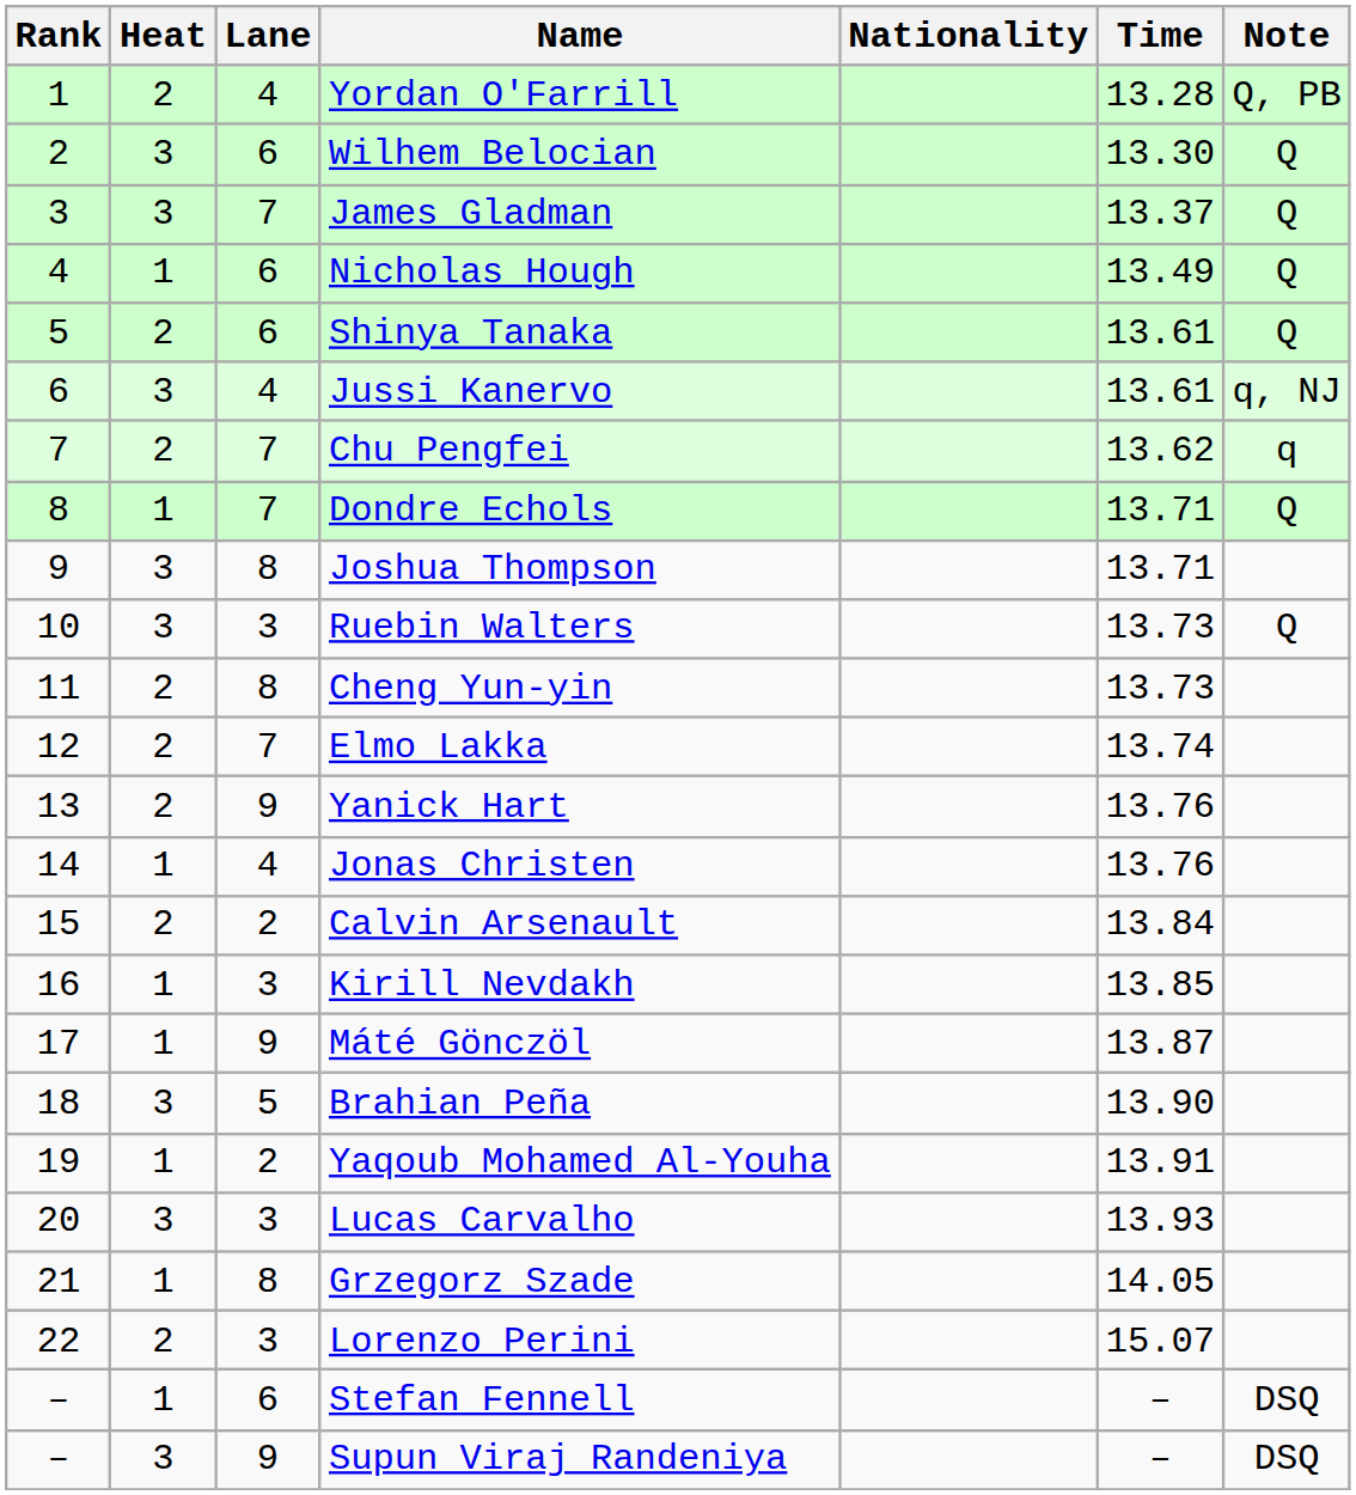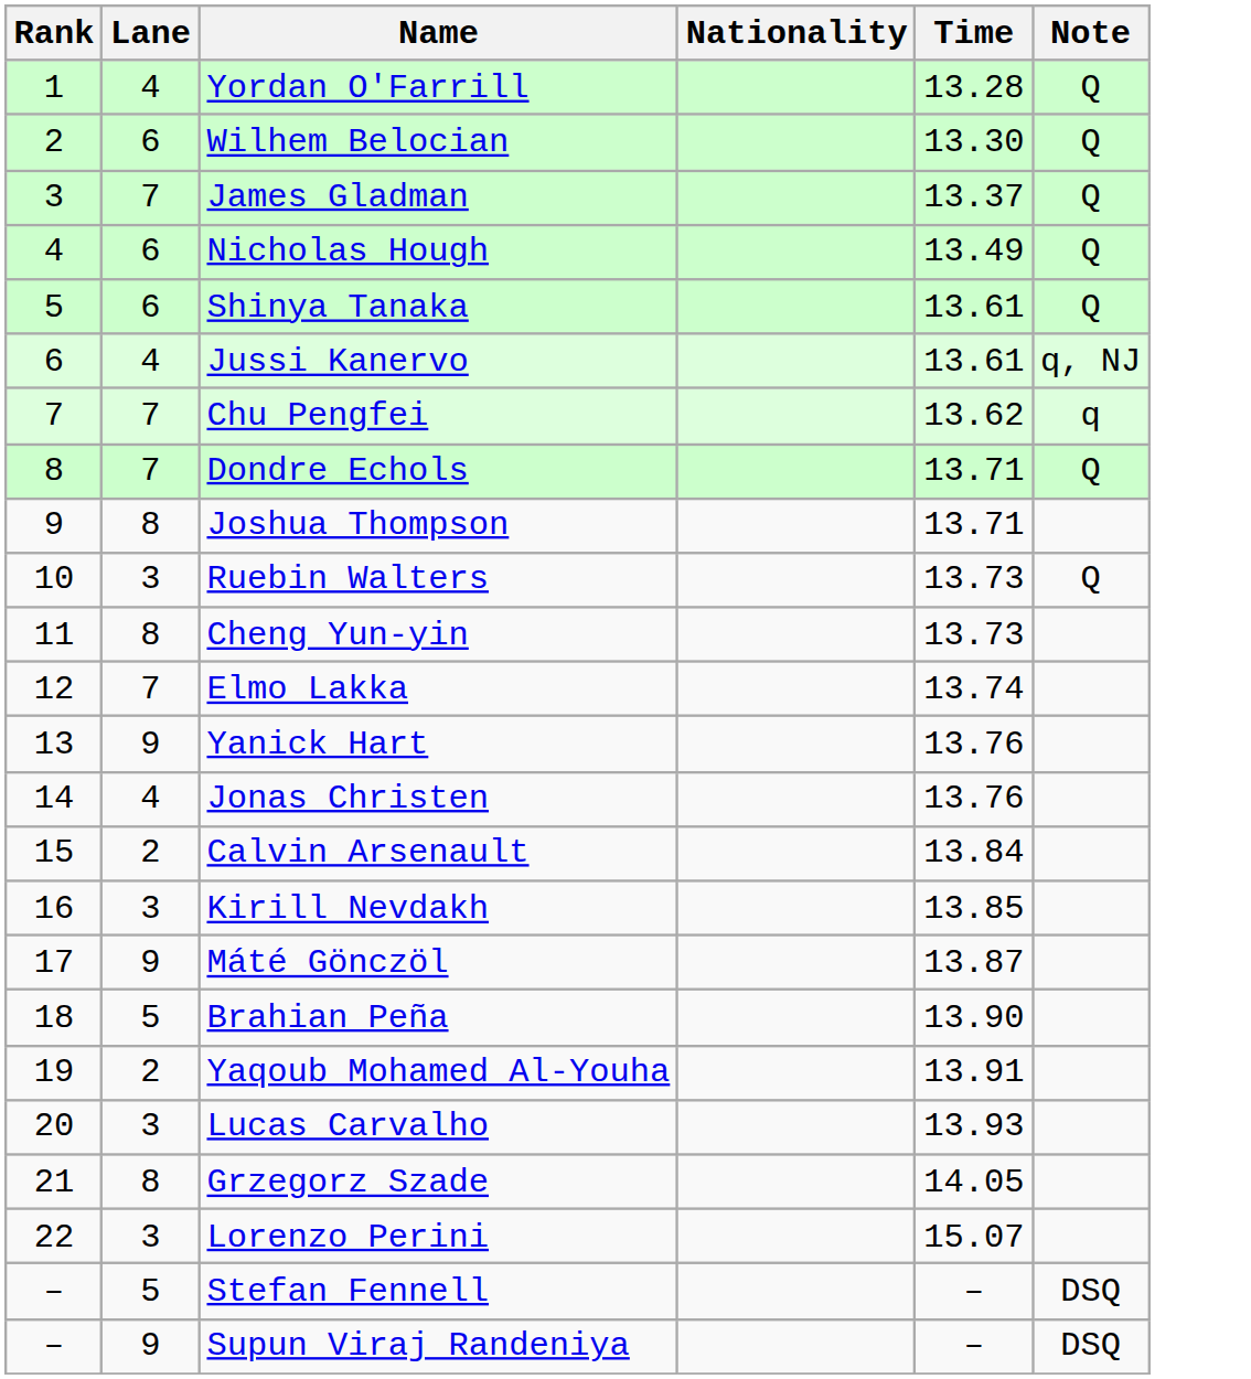 <table class="wikitable sortable" style="text-align:center">
 <tr>
 <th>Rank</th>
-<th>Heat</th>
 <th>Lane</th>
 <th>Name</th>
 <th>Nationality</th>
 <th>Time</th>
 <th>Note</th>
 </tr>
 <tr bgcolor=ccffcc>
 <td>1</td>
-<td>2</td>
 <td>4</td>
 <td align=left><a href='#'>Yordan O'Farrill</a></td>
 <td align=left></td>
 <td>13.28</td>
-<td>Q, PB</td>
+<td>Q</td>
 </tr>
 <tr bgcolor=ccffcc>
 <td>2</td>
-<td>3</td>
 <td>6</td>
 <td align=left><a href='#'>Wilhem Belocian</a></td>
 <td align=left></td>
 <td>13.30</td>
 <td>Q</td>
 </tr>
 <tr bgcolor=ccffcc>
-<td>3</td>
 <td>3</td>
 <td>7</td>
 <td align=left><a href='#'>James Gladman</a></td>
 <td align=left></td>
 <td>13.37</td>
 <td>Q</td>
 </tr>
 <tr bgcolor=ccffcc>
 <td>4</td>
-<td>1</td>
 <td>6</td>
 <td align=left><a href='#'>Nicholas Hough</a></td>
 <td align=left></td>
 <td>13.49</td>
 <td>Q</td>
 </tr>
 <tr bgcolor=ccffcc>
 <td>5</td>
-<td>2</td>
 <td>6</td>
 <td align=left><a href='#'>Shinya Tanaka</a></td>
 <td align=left></td>
 <td>13.61</td>
 <td>Q</td>
 </tr>
 <tr bgcolor=ddffdd>
 <td>6</td>
-<td>3</td>
 <td>4</td>
 <td align=left><a href='#'>Jussi Kanervo</a></td>
 <td align=left></td>
 <td>13.61</td>
 <td>q, NJ</td>
 </tr>
 <tr bgcolor=ddffdd>
 <td>7</td>
-<td>2</td>
 <td>7</td>
 <td align=left><a href='#'>Chu Pengfei</a></td>
 <td align=left></td>
 <td>13.62</td>
 <td>q</td>
 </tr>
 <tr bgcolor=ccffcc>
 <td>8</td>
-<td>1</td>
 <td>7</td>
 <td align=left><a href='#'>Dondre Echols</a></td>
 <td align=left></td>
 <td>13.71</td>
 <td>Q</td>
 </tr>
 <tr>
 <td>9</td>
-<td>3</td>
 <td>8</td>
 <td align=left><a href='#'>Joshua Thompson</a></td>
 <td align=left></td>
 <td>13.71</td>
 <td></td>
 </tr>
 <tr>
 <td>10</td>
 <td>3</td>
-<td>3</td>
 <td align=left><a href='#'>Ruebin Walters</a></td>
 <td align=left></td>
 <td>13.73</td>
 <td>Q</td>
 </tr>
 <tr>
 <td>11</td>
-<td>2</td>
 <td>8</td>
 <td align=left><a href='#'>Cheng Yun-yin</a></td>
 <td align=left></td>
 <td>13.73</td>
 <td></td>
 </tr>
 <tr>
 <td>12</td>
-<td>2</td>
 <td>7</td>
 <td align=left><a href='#'>Elmo Lakka</a></td>
 <td align=left></td>
 <td>13.74</td>
 <td></td>
 </tr>
 <tr>
 <td>13</td>
-<td>2</td>
 <td>9</td>
 <td align=left><a href='#'>Yanick Hart</a></td>
 <td align=left></td>
 <td>13.76</td>
 <td></td>
 </tr>
 <tr>
 <td>14</td>
-<td>1</td>
 <td>4</td>
 <td align=left><a href='#'>Jonas Christen</a></td>
 <td align=left></td>
 <td>13.76</td>
 <td></td>
 </tr>
 <tr>
 <td>15</td>
 <td>2</td>
-<td>2</td>
 <td align=left><a href='#'>Calvin Arsenault</a></td>
 <td align=left></td>
 <td>13.84</td>
 <td></td>
 </tr>
 <tr>
 <td>16</td>
-<td>1</td>
 <td>3</td>
 <td align=left><a href='#'>Kirill Nevdakh</a></td>
 <td align=left></td>
 <td>13.85</td>
 <td></td>
 </tr>
 <tr>
 <td>17</td>
-<td>1</td>
 <td>9</td>
 <td align=left><a href='#'>Máté Gönczöl</a></td>
 <td align=left></td>
 <td>13.87</td>
 <td></td>
 </tr>
 <tr>
 <td>18</td>
-<td>3</td>
 <td>5</td>
 <td align=left><a href='#'>Brahian Peña</a></td>
 <td align=left></td>
 <td>13.90</td>
 <td></td>
 </tr>
 <tr>
 <td>19</td>
-<td>1</td>
 <td>2</td>
 <td align=left><a href='#'>Yaqoub Mohamed Al-Youha</a></td>
 <td align=left></td>
 <td>13.91</td>
 <td></td>
 </tr>
 <tr>
 <td>20</td>
 <td>3</td>
-<td>3</td>
 <td align=left><a href='#'>Lucas Carvalho</a></td>
 <td align=left></td>
 <td>13.93</td>
 <td></td>
 </tr>
 <tr>
 <td>21</td>
-<td>1</td>
 <td>8</td>
 <td align=left><a href='#'>Grzegorz Szade</a></td>
 <td align=left></td>
 <td>14.05</td>
 <td></td>
 </tr>
 <tr>
 <td>22</td>
-<td>2</td>
 <td>3</td>
 <td align=left><a href='#'>Lorenzo Perini</a></td>
 <td align=left></td>
 <td>15.07</td>
 <td></td>
 </tr>
 <tr>
 <td>–</td>
-<td>1</td>
-<td>6</td>
+<td>5</td>
 <td align=left><a href='#'>Stefan Fennell</a></td>
 <td align=left></td>
 <td>–</td>
 <td>DSQ</td>
 </tr>
 <tr>
 <td>–</td>
-<td>3</td>
 <td>9</td>
 <td align=left><a href='#'>Supun Viraj Randeniya</a></td>
 <td align=left></td>
 <td>–</td>
 <td>DSQ</td>
 </tr>
 </table>
